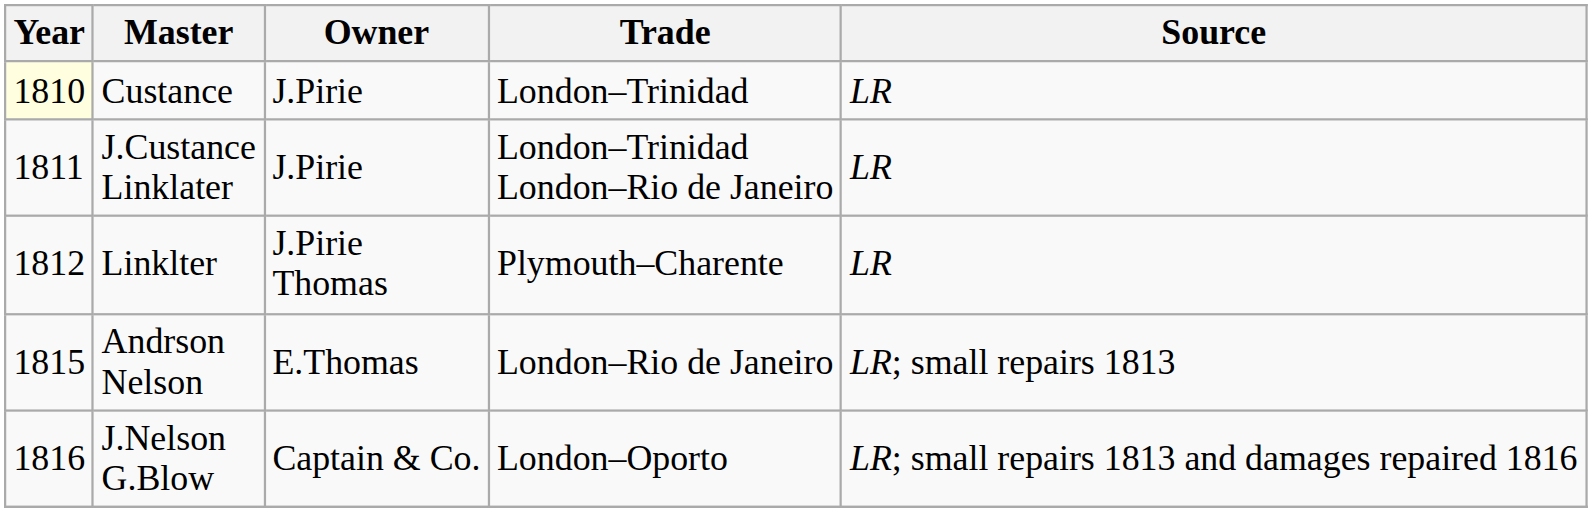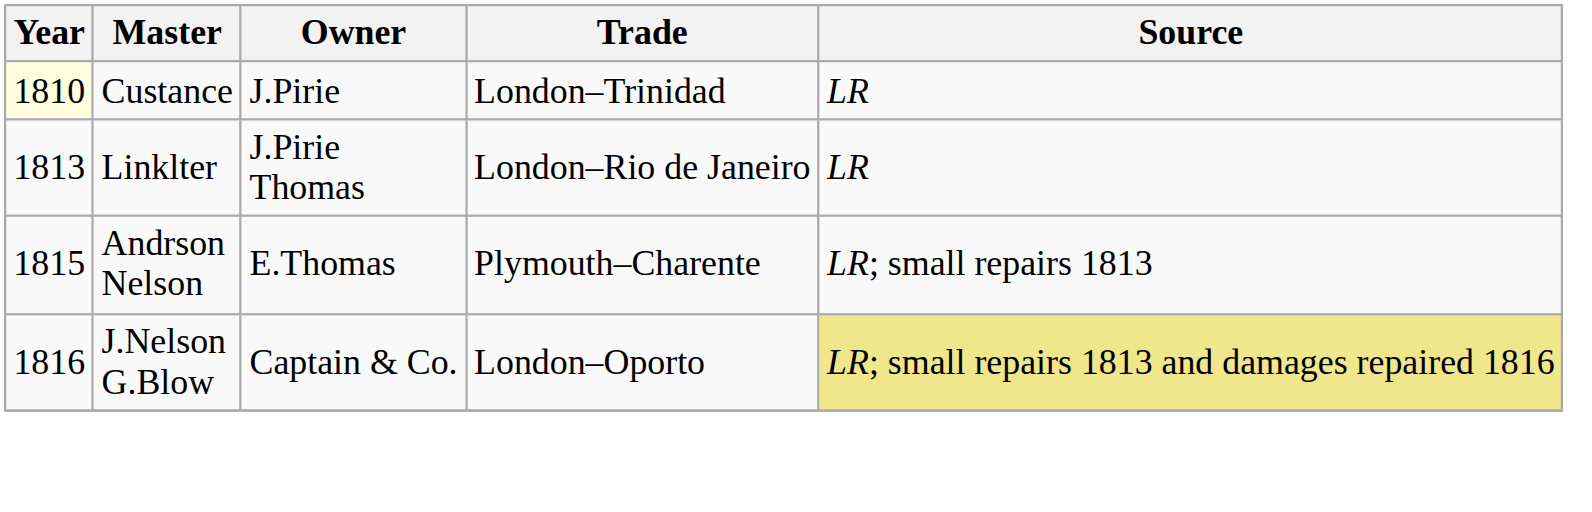 <table class=" wikitable">
 <tr>
 <th>Year</th>
 <th>Master</th>
 <th>Owner</th>
 <th>Trade</th>
 <th>Source</th>
 </tr>
 <tr>
 <td style="background: lightyellow;">1810</td>
 <td>Custance</td>
 <td>J.Pirie</td>
 <td>London–Trinidad</td>
 <td><em>LR</em></td>
 </tr>
 <tr>
-<td>1811</td>
-<td>J.Custance<br>Linklater</td>
-<td>J.Pirie</td>
-<td>London–Trinidad<br>London–Rio de Janeiro</td>
-<td><em>LR</em></td>
-</tr>
-<tr>
-<td>1812</td>
+<td>1813</td>
 <td>Linklter<br></td>
 <td>J.Pirie<br>Thomas</td>
-<td>Plymouth–Charente</td>
+<td>London–Rio de Janeiro</td>
 <td><em>LR</em></td>
 </tr>
 <tr>
 <td>1815</td>
 <td>Andrson<br>Nelson</td>
 <td>E.Thomas</td>
-<td>London–Rio de Janeiro</td>
+<td>Plymouth–Charente</td>
 <td><em>LR</em>; small repairs 1813</td>
 </tr>
 <tr>
 <td>1816</td>
 <td>J.Nelson<br>G.Blow</td>
 <td>Captain & Co.</td>
 <td>London–Oporto</td>
-<td><em>LR</em>; small repairs 1813 and damages repaired 1816</td>
+<td style="background: khaki;"><em>LR</em>; small repairs 1813 and damages repaired 1816</td>
 </tr>
 <tr>
 </tr>
 </table>
